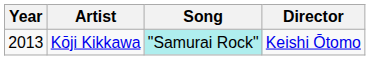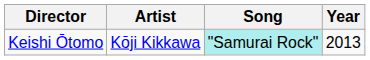 <table class="wikitable">
 <tr>
-<th>Year</th>
+<th>Director</th>
 <th>Artist</th>
 <th>Song</th>
-<th>Director</th>
+<th>Year</th>
 </tr>
 <tr>
-<td>2013</td>
+<td><a href='#'>Keishi Ōtomo</a></td>
 <td><a href='#'>Kōji Kikkawa</a></td>
 <td style="background: paleturquoise;">"Samurai Rock"</td>
-<td><a href='#'>Keishi Ōtomo</a></td>
+<td>2013</td>
 </tr>
 </table>
